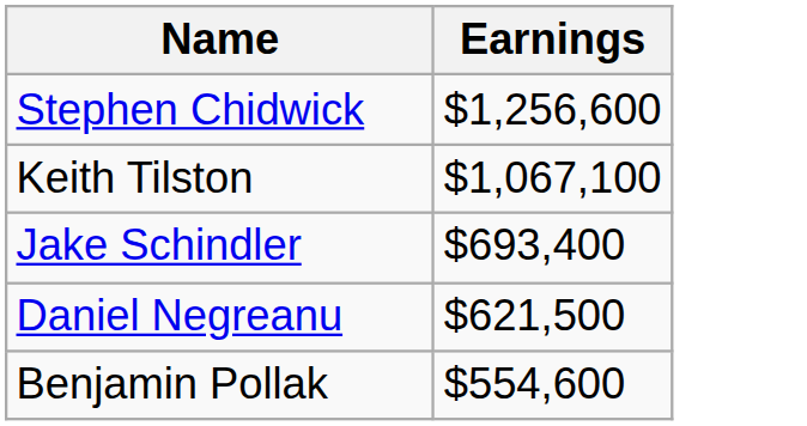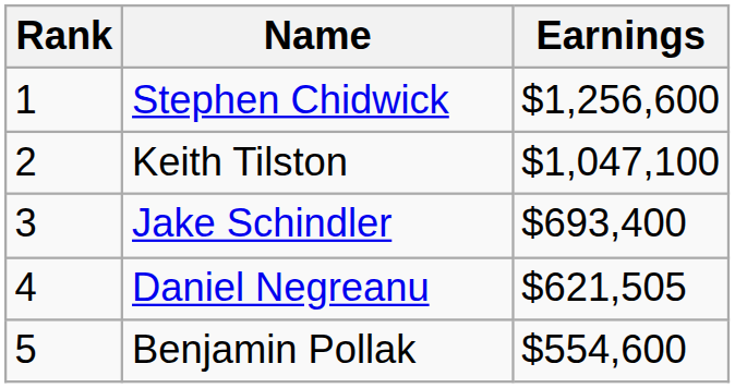 <table class="wikitable">
 <tr>
+<th style="width:40px;">Rank</th>
 <th style="width:150px;">Name</th>
 <th style="width:50px;">Earnings</th>
 </tr>
 <tr>
+<td>1</td>
 <td> <a href='#'>Stephen Chidwick</a></td>
 <td>$1,256,600</td>
 </tr>
 <tr>
+<td>2</td>
 <td> Keith Tilston</td>
-<td>$1,067,100</td>
+<td>$1,047,100</td>
 </tr>
 <tr>
+<td>3</td>
 <td> <a href='#'>Jake Schindler</a></td>
 <td>$693,400</td>
 </tr>
 <tr>
+<td>4</td>
 <td> <a href='#'>Daniel Negreanu</a></td>
-<td>$621,500</td>
+<td>$621,505</td>
 </tr>
 <tr>
+<td>5</td>
 <td> Benjamin Pollak</td>
 <td>$554,600</td>
 </tr>
 </table>
